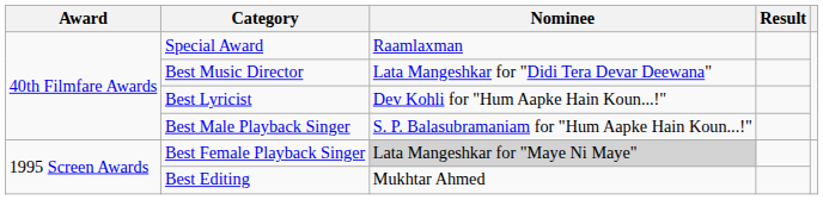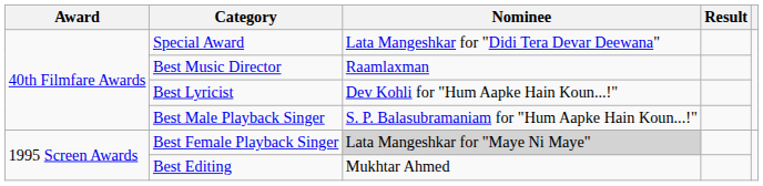 <table class="wikitable sortable">
 <tr>
 <th>Award</th>
 <th>Category</th>
 <th>Nominee</th>
 <th>Result</th>
 <th></th>
 </tr>
 <tr>
 <td rowspan="4"><a href='#'>40th Filmfare Awards</a></td>
 <td><a href='#'>Special Award</a></td>
-<td><a href='#'>Raamlaxman</a></td>
+<td><a href='#'>Lata Mangeshkar</a> for "<a href='#'>Didi Tera Devar Deewana</a>"</td>
 <td></td>
 <td rowspan="4" style="text-align: center;"><br></td>
 </tr>
 <tr>
 <td><a href='#'>Best Music Director</a></td>
-<td><a href='#'>Lata Mangeshkar</a> for "<a href='#'>Didi Tera Devar Deewana</a>"</td>
+<td><a href='#'>Raamlaxman</a></td>
 <td></td>
 </tr>
 <tr>
 <td><a href='#'>Best Lyricist</a></td>
 <td><a href='#'>Dev Kohli</a> for "Hum Aapke Hain Koun...!"</td>
 <td></td>
 </tr>
 <tr>
 <td><a href='#'>Best Male Playback Singer</a></td>
 <td><a href='#'>S. P. Balasubramaniam</a> for "Hum Aapke Hain Koun...!"</td>
 <td></td>
 </tr>
 <tr>
 <td rowspan="2">1995 <a href='#'>Screen Awards</a></td>
 <td><a href='#'>Best Female Playback Singer</a></td>
 <td style="background: lightgrey;">Lata Mangeshkar for "Maye Ni Maye"</td>
 <td></td>
 <td rowspan="2" style="text-align: center;"></td>
 </tr>
 <tr>
 <td><a href='#'>Best Editing</a></td>
 <td>Mukhtar Ahmed</td>
 <td></td>
 </tr>
 </table>
